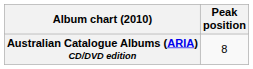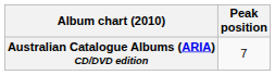 <table class="wikitable plainrowheaders" style="text-align:center">
 <tr>
 <th scope="col">Album chart (2010)</th>
 <th scope="col">Peak<br>position</th>
 </tr>
 <tr>
 <th scope="row">Australian Catalogue Albums (<a href='#'>ARIA</a>)<br><small><em>CD/DVD edition</em></small></th>
-<td>8</td>
+<td>7</td>
 </tr>
 </table>
